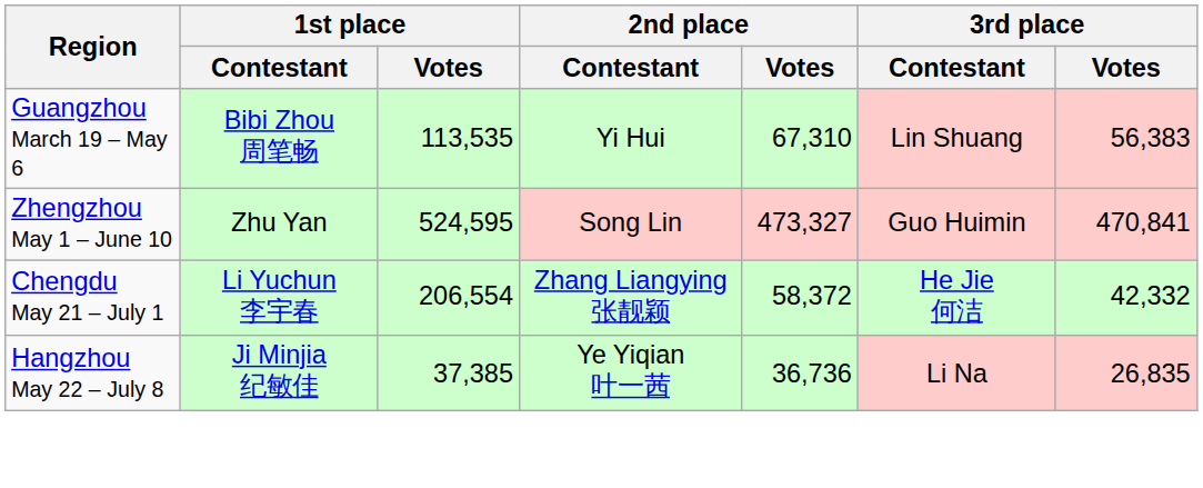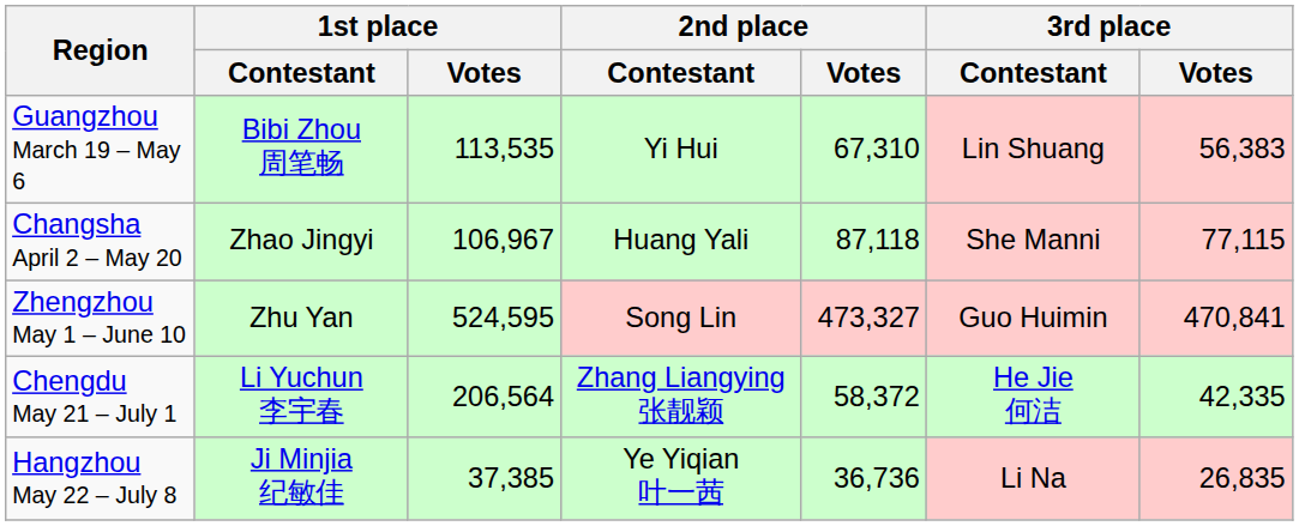 <table class="wikitable">
 <tr>
 <th rowspan=2 width=100px>Region</th>
 <th colspan=2 width=200px>1st place</th>
 <th colspan=2 width=200px>2nd place</th>
 <th colspan=2 width=200px>3rd place</th>
 </tr>
 <tr>
 <th>Contestant</th>
 <th>Votes</th>
 <th>Contestant</th>
 <th>Votes</th>
 <th>Contestant</th>
 <th>Votes</th>
 </tr>
 <tr>
 <td><a href='#'>Guangzhou</a><br><small>March 19 – May 6</small></td>
 <td align="center" style="background:#ccffcc;"><a href='#'>Bibi Zhou</a><br><a href='#'>周笔畅</a></td>
 <td align="right" style="background:#ccffcc;">113,535</td>
 <td align="center" style="background:#ccffcc;">Yi Hui<br></td>
 <td align="right" style="background:#ccffcc;">67,310</td>
 <td align="center" style="background:#ffcccc;">Lin Shuang<br></td>
 <td align="right" style="background:#ffcccc;">56,383</td>
 </tr>
 <tr>
+<td><a href='#'>Changsha</a><br><small>April 2 – May 20</small></td>
+<td align="center" style="background:#ccffcc;">Zhao Jingyi<br></td>
+<td align="right" style="background:#ccffcc;">106,967</td>
+<td align="center" style="background:#ccffcc;">Huang Yali<br></td>
+<td align="right" style="background:#ccffcc;">87,118</td>
+<td align="center" style="background:#ffcccc;">She Manni<br></td>
+<td align="right" style="background:#ffcccc;">77,115</td>
+</tr>
+<tr>
 <td><a href='#'>Zhengzhou</a><br><small>May 1 – June 10</small></td>
 <td align="center" style="background:#ccffcc;">Zhu Yan<br></td>
 <td align="right" style="background:#ccffcc;">524,595</td>
 <td align="center" style="background:#ffcccc;">Song Lin<br></td>
 <td align="right" style="background:#ffcccc;">473,327</td>
 <td align="center" style="background:#ffcccc;">Guo Huimin<br></td>
 <td align="right" style="background:#ffcccc;">470,841</td>
 </tr>
 <tr>
 <td><a href='#'>Chengdu</a><br><small>May 21 – July 1</small></td>
 <td align="center" style="background:#ccffcc;"><a href='#'>Li Yuchun</a><br><a href='#'>李宇春</a></td>
-<td align="right" style="background:#ccffcc;">206,554</td>
+<td align="right" style="background:#ccffcc;">206,564</td>
 <td align="center" style="background:#ccffcc;"><a href='#'>Zhang Liangying</a><br><a href='#'>张靓颖</a></td>
 <td align="right" style="background:#ccffcc;">58,372</td>
 <td align="center" style="background:#ccffcc;"><a href='#'>He Jie</a><br><a href='#'>何洁</a></td>
-<td align="right" style="background:#ccffcc;">42,332</td>
+<td align="right" style="background:#ccffcc;">42,335</td>
 </tr>
 <tr>
 <td><a href='#'>Hangzhou</a><br><small>May 22 – July 8</small></td>
 <td align="center" style="background:#ccffcc;"><a href='#'>Ji Minjia</a><br><a href='#'>纪敏佳</a></td>
 <td align="right" style="background:#ccffcc;">37,385</td>
 <td align="center" style="background:#ccffcc;">Ye Yiqian<br><a href='#'>叶一茜</a></td>
 <td align="right" style="background:#ccffcc;">36,736</td>
 <td align="center" style="background:#ffcccc;">Li Na<br></td>
 <td align="right" style="background:#ffcccc;">26,835</td>
 </tr>
 </table>
